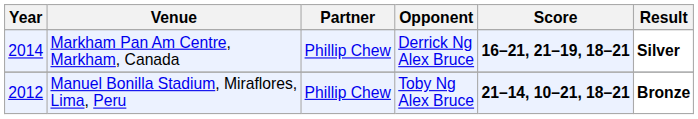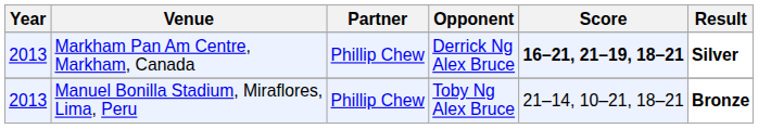 <table class="sortable wikitable" style="font-size: 90%;">
 <tr>
 <th>Year</th>
 <th>Venue</th>
 <th>Partner</th>
 <th>Opponent</th>
 <th>Score</th>
 <th>Result</th>
 </tr>
 <tr>
 </tr>
 <tr style="background:#ECF2FF">
-<td align="center"><a href='#'>2014</a></td>
+<td align="center"><a href='#'>2013</a></td>
 <td align="left"><a href='#'>Markham Pan Am Centre</a>,<br> <a href='#'>Markham</a>, Canada</td>
 <td align="left"> <a href='#'>Phillip Chew</a></td>
 <td align="left"> <a href='#'>Derrick Ng</a><br> <a href='#'>Alex Bruce</a></td>
 <td align="center"><strong>16–21, 21–19, 18–21</strong></td>
 <td style="text-align:left; background:white"> <strong>Silver</strong></td>
 </tr>
 <tr>
 </tr>
 <tr style="background:#ECF2FF">
-<td align="center"><a href='#'>2012</a></td>
+<td align="center"><a href='#'>2013</a></td>
 <td align="left"><a href='#'>Manuel Bonilla Stadium</a>, Miraflores,<br><a href='#'>Lima</a>, <a href='#'>Peru</a></td>
 <td align="left"> <a href='#'>Phillip Chew</a></td>
 <td align="left"> <a href='#'>Toby Ng</a><br> <a href='#'>Alex Bruce</a></td>
-<td align="center"><strong>21–14, 10–21, 18–21</strong></td>
+<td align="center">21–14, 10–21, 18–21</td>
 <td style="text-align:left; background:white"> <strong>Bronze</strong></td>
 </tr>
 </table>
